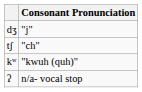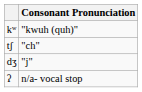 <table class="wikitable">
 <tr>
 <th></th>
 <th>Consonant Pronunciation</th>
 </tr>
 <tr>
-<td>dʒ</td>
-<td>"j"</td>
+<td>kʷ</td>
+<td>"kwuh (quh)"</td>
 </tr>
 <tr>
 <td>tʃ</td>
 <td>"ch"</td>
 </tr>
 <tr>
-<td>kʷ</td>
-<td>"kwuh (quh)"</td>
+<td>dʒ</td>
+<td>"j"</td>
 </tr>
 <tr>
 <td>ʔ</td>
 <td>n/a- vocal stop</td>
 </tr>
 </table>
